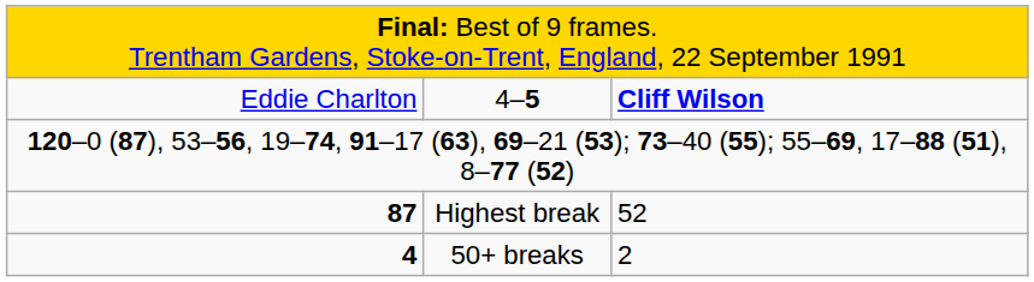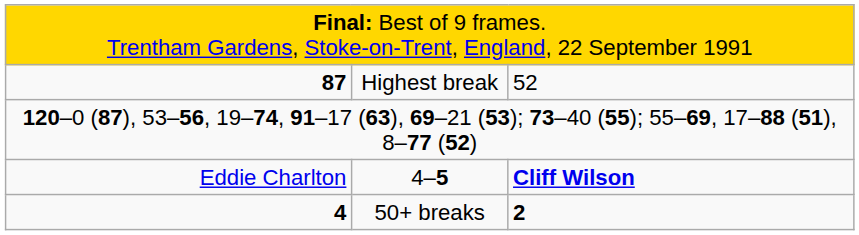 <table class="wikitable" style="font-size: 95%; margin: 1em auto 1em auto;">
 <tr>
 <td colspan="3" align="center" bgcolor="#ffd700"><strong>Final:</strong> Best of 9 frames.<br><a href='#'>Trentham Gardens</a>, <a href='#'>Stoke-on-Trent</a>, <a href='#'>England</a>, 22 September 1991</td>
+</tr>
+<tr>
+<td align="right"><strong>87</strong></td>
+<td align="center">Highest break</td>
+<td>52</td>
+</tr>
+<tr>
+<td colspan="3" align="center" style="font-size: 100%"><strong>120</strong>–0 (<strong>87</strong>), 53–<strong>56</strong>, 19–<strong>74</strong>, <strong>91</strong>–17 (<strong>63</strong>), <strong>69</strong>–21 (<strong>53</strong>); <strong>73</strong>–40 (<strong>55</strong>); 55–<strong>69</strong>, 17–<strong>88</strong> (<strong>51</strong>), 8–<strong>77</strong> (<strong>52</strong>)</td>
 </tr>
 <tr>
 <td width="230" align="right"><a href='#'>Eddie Charlton</a><br></td>
 <td width="100" align="center">4–<strong>5</strong></td>
 <td width="230"><strong><a href='#'>Cliff Wilson</a></strong><br></td>
 </tr>
 <tr>
-<td colspan="3" align="center" style="font-size: 100%"><strong>120</strong>–0 (<strong>87</strong>), 53–<strong>56</strong>, 19–<strong>74</strong>, <strong>91</strong>–17 (<strong>63</strong>), <strong>69</strong>–21 (<strong>53</strong>); <strong>73</strong>–40 (<strong>55</strong>); 55–<strong>69</strong>, 17–<strong>88</strong> (<strong>51</strong>), 8–<strong>77</strong> (<strong>52</strong>)</td>
-</tr>
-<tr>
-<td align="right"><strong>87</strong></td>
-<td align="center">Highest break</td>
-<td>52</td>
-</tr>
-<tr>
 <td align="right"><strong>4</strong></td>
 <td align="center">50+ breaks</td>
-<td>2</td>
+<td><strong>2</strong></td>
 </tr>
 </table>
